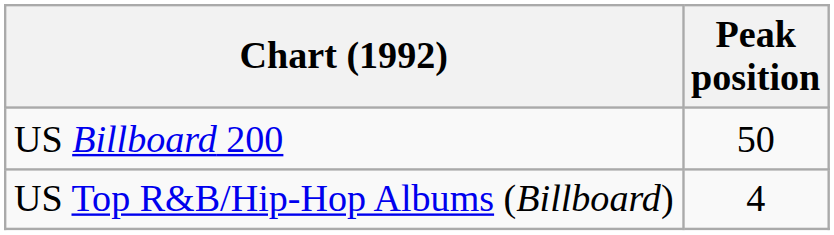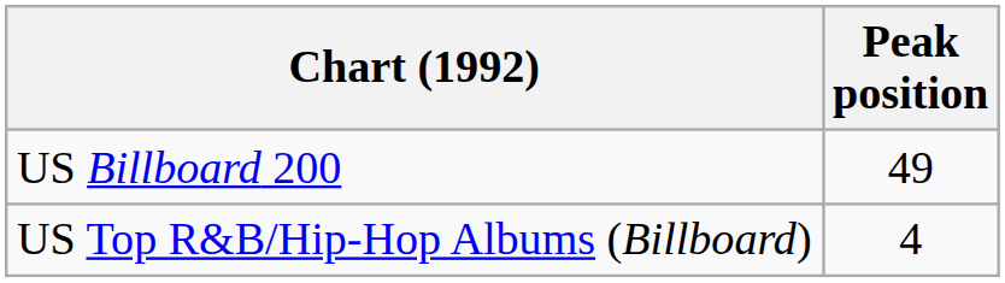 <table class="wikitable">
 <tr>
 <th align="left">Chart (1992)</th>
 <th style="text-align:center;">Peak<br>position</th>
 </tr>
 <tr>
 <td align="left">US <a href='#'><em>Billboard</em> 200</a></td>
-<td align="center">50</td>
+<td align="center">49</td>
 </tr>
 <tr>
 <td align="left">US <a href='#'>Top R&B/Hip-Hop Albums</a> (<em>Billboard</em>)</td>
 <td align="center">4</td>
 </tr>
 </table>
